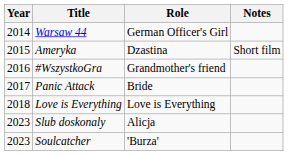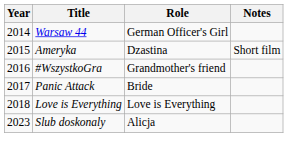 <table class="wikitable sortable">
 <tr>
 <th>Year</th>
 <th>Title</th>
 <th>Role</th>
 <th class="unsortable">Notes</th>
 </tr>
 <tr>
 <td>2014</td>
 <td><em><a href='#'>Warsaw 44</a></em></td>
 <td>German Officer's Girl</td>
 <td></td>
 </tr>
 <tr>
 <td>2015</td>
 <td><em>Ameryka</em></td>
 <td>Dzastina</td>
 <td>Short film</td>
 </tr>
 <tr>
 <td>2016</td>
 <td><em>#WszystkoGra</em></td>
 <td>Grandmother's friend</td>
 <td></td>
 </tr>
 <tr>
 <td>2017</td>
 <td><em>Panic Attack</em></td>
 <td>Bride</td>
 <td></td>
 </tr>
 <tr>
 <td>2018</td>
 <td><em>Love is Everything</em></td>
 <td>Love is Everything</td>
 <td></td>
 </tr>
 <tr>
 <td>2023</td>
 <td><em>Slub doskonaly</em></td>
 <td>Alicja</td>
 <td></td>
 </tr>
-<tr>
-<td>2023</td>
-<td><em>Soulcatcher</em></td>
-<td>'Burza'</td>
-<td></td>
-</tr>
 </table>
